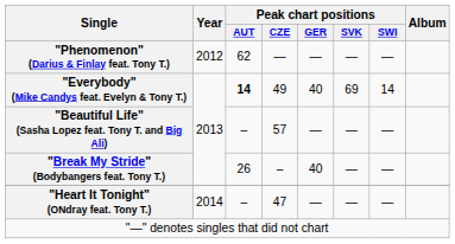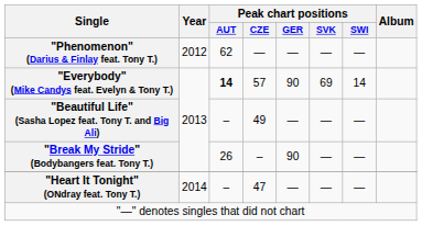 <table class="wikitable plainrowheaders" style="text-align:center;" border="1">
 <tr>
 <th scope="colw" rowspan="2" style="width:15em;">Single</th>
 <th scope="col" rowspan="2">Year</th>
 <th scope="col" colspan="5">Peak chart positions</th>
 <th scope="col" rowspan="2">Album</th>
 </tr>
 <tr>
 <th scope="col" style="width:3em;font-size:85%;"><a href='#'>AUT</a></th>
 <th scope="col" style="width:3em;font-size:85%;"><a href='#'>CZE</a></th>
 <th scope="col" style="width:3em;font-size:85%;"><a href='#'>GER</a></th>
 <th scope="col" style="width:3em;font-size:85%;"><a href='#'>SVK</a></th>
 <th scope="col" style="width:3em;font-size:85%;"><a href='#'>SWI</a></th>
 </tr>
 <tr>
 <th scope="row">"Phenomenon"<br><small>(<a href='#'>Darius & Finlay</a> feat. Tony T.)</small></th>
 <td>2012</td>
 <td>62</td>
 <td>—</td>
 <td>—</td>
 <td>—</td>
 <td>—</td>
 <td></td>
 </tr>
 <tr>
 <th scope="row">"Everybody"<br><small>(<a href='#'>Mike Candys</a> feat. Evelyn & Tony T.)</small></th>
 <td rowspan="3">2013</td>
 <td><strong>14</strong></td>
-<td>49</td>
-<td>40</td>
+<td>57</td>
+<td>90</td>
 <td>69</td>
 <td>14</td>
 <td></td>
 </tr>
 <tr>
 <th scope="row">"Beautiful Life"<br><small>(Sasha Lopez feat. Tony T. and <a href='#'>Big Ali</a>)</small></th>
 <td>–</td>
-<td>57</td>
+<td>49</td>
 <td>—</td>
 <td>—</td>
 <td>—</td>
 <td></td>
 </tr>
 <tr>
 <th scope="row">"<a href='#'>Break My Stride</a>"<br><small>(Bodybangers feat. Tony T.)</small></th>
 <td>26</td>
 <td>–</td>
-<td>40</td>
+<td>90</td>
 <td>—</td>
 <td>—</td>
 <td></td>
 </tr>
 <tr>
 </tr>
 <tr>
 <th scope="row">"Heart It Tonight"<br><small>(ONdray feat. Tony T.)</small></th>
 <td>2014</td>
 <td>–</td>
 <td>47</td>
 <td>—</td>
 <td>—</td>
 <td>—</td>
 <td></td>
 </tr>
 <tr>
 <td colspan="8">"—" denotes singles that did not chart</td>
 </tr>
 </table>
